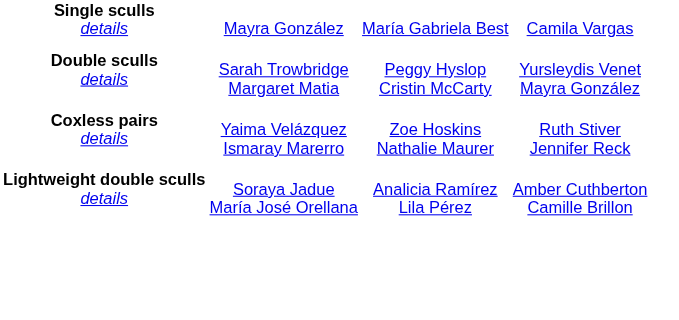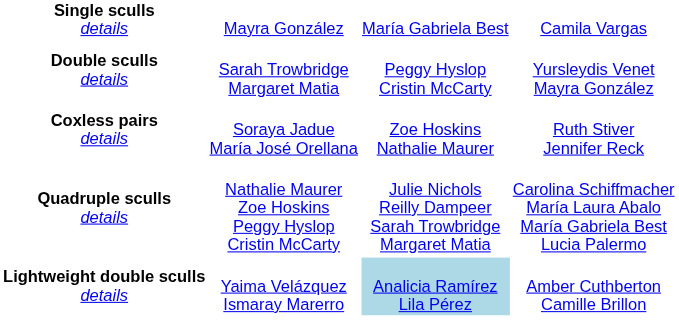 <table>
 <tr align="center">
 <td><strong>Single sculls</strong><br><em><a href='#'>details</a></em></td>
 <td><strong></strong><br><a href='#'>Mayra González</a></td>
 <td><strong></strong><br><a href='#'>María Gabriela Best</a></td>
 <td><strong></strong><br><a href='#'>Camila Vargas</a></td>
 </tr>
 <tr align="center">
 <td><strong>Double sculls</strong><br><em><a href='#'>details</a></em></td>
 <td><strong></strong><br><a href='#'>Sarah Trowbridge</a><br><a href='#'>Margaret Matia</a></td>
 <td><strong></strong><br><a href='#'>Peggy Hyslop</a><br><a href='#'>Cristin McCarty</a></td>
 <td><strong></strong><br><a href='#'>Yursleydis Venet</a><br><a href='#'>Mayra González</a></td>
 </tr>
 <tr align="center">
 <td><strong>Coxless pairs</strong><br><em><a href='#'>details</a></em></td>
-<td><strong></strong><br><a href='#'>Yaima Velázquez</a><br><a href='#'>Ismaray Marerro</a></td>
+<td><strong></strong><br><a href='#'>Soraya Jadue</a><br><a href='#'>María José Orellana</a></td>
 <td><strong></strong><br><a href='#'>Zoe Hoskins</a><br><a href='#'>Nathalie Maurer</a></td>
 <td><strong></strong><br><a href='#'>Ruth Stiver</a><br><a href='#'>Jennifer Reck</a></td>
 </tr>
 <tr align="center">
+<td><strong>Quadruple sculls</strong><br><em><a href='#'>details</a></em></td>
+<td><strong></strong><br><a href='#'>Nathalie Maurer</a><br><a href='#'>Zoe Hoskins</a><br><a href='#'>Peggy Hyslop</a><br><a href='#'>Cristin McCarty</a></td>
+<td><strong></strong><br><a href='#'>Julie Nichols</a><br><a href='#'>Reilly Dampeer</a><br><a href='#'>Sarah Trowbridge</a><br><a href='#'>Margaret Matia</a></td>
+<td><strong></strong><br><a href='#'>Carolina Schiffmacher</a><br><a href='#'>María Laura Abalo</a><br><a href='#'>María Gabriela Best</a><br><a href='#'>Lucia Palermo</a></td>
+</tr>
+<tr align="center">
 <td><strong>Lightweight double sculls</strong><br><em><a href='#'>details</a></em></td>
-<td><strong></strong><br><a href='#'>Soraya Jadue</a><br><a href='#'>María José Orellana</a></td>
-<td><strong></strong><br><a href='#'>Analicia Ramírez</a><br><a href='#'>Lila Pérez</a></td>
+<td><strong></strong><br><a href='#'>Yaima Velázquez</a><br><a href='#'>Ismaray Marerro</a></td>
+<td style="background: lightblue;"><strong></strong><br><a href='#'>Analicia Ramírez</a><br><a href='#'>Lila Pérez</a></td>
 <td><strong></strong><br><a href='#'>Amber Cuthberton</a><br><a href='#'>Camille Brillon</a></td>
 </tr>
 </table>
